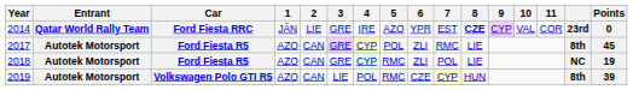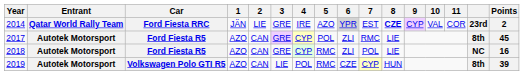 <table class="wikitable" border="1" style="text-align:center; font-size:85%;">
 <tr>
 <th>Year</th>
 <th>Entrant</th>
 <th>Car</th>
 <th>1</th>
 <th>2</th>
 <th>3</th>
 <th>4</th>
 <th>5</th>
 <th>6</th>
 <th>7</th>
 <th>8</th>
 <th>9</th>
 <th>10</th>
 <th>11</th>
 <th></th>
 <th>Points</th>
 </tr>
 <tr>
 <td><a href='#'>2014</a></td>
 <th nowrap><a href='#'>Qatar World Rally Team</a></th>
 <th nowrap><a href='#'>Ford Fiesta RRC</a></th>
 <td><a href='#'>JÄN</a></td>
 <td><a href='#'>LIE</a></td>
 <td><a href='#'>GRE</a></td>
 <td><a href='#'>IRE</a></td>
 <td><a href='#'>AZO</a></td>
-<td><a href='#'>YPR</a></td>
+<td style="background: lightgrey;"><a href='#'>YPR</a></td>
 <td><a href='#'>EST</a></td>
 <td><strong><a href='#'>CZE</a></strong></td>
 <td style="background:#EFCFFF;"><a href='#'>CYP</a><br></td>
 <td><a href='#'>VAL</a></td>
 <td><a href='#'>COR</a></td>
 <th>23rd</th>
-<th>0</th>
+<th>2</th>
 </tr>
 <tr>
 <td><a href='#'>2017</a></td>
 <th nowrap>Autotek Motorsport</th>
 <th nowrap><a href='#'>Ford Fiesta R5</a></th>
 <td><a href='#'>AZO</a></td>
 <td><a href='#'>CAN</a></td>
 <td style="background:#EFCFFF;"><a href='#'>GRE</a><br></td>
 <td style="background:#FFFFBF;"><a href='#'>CYP</a><br></td>
 <td><a href='#'>POL</a></td>
 <td><a href='#'>ZLI</a></td>
 <td><a href='#'>RMC</a></td>
 <td><a href='#'>LIE</a></td>
 <td colspan=3></td>
 <th>8th</th>
 <th>45</th>
 </tr>
 <tr>
 <td><a href='#'>2018</a></td>
 <th nowrap>Autotek Motorsport</th>
 <th nowrap><a href='#'>Ford Fiesta R5</a></th>
 <td><a href='#'>AZO</a></td>
 <td><a href='#'>CAN</a></td>
 <td><a href='#'>GRE</a></td>
 <td style="background:#DFFFDF;"><a href='#'>CYP</a><br></td>
 <td><a href='#'>RMC</a></td>
 <td><a href='#'>ZLI</a></td>
 <td><a href='#'>POL</a></td>
 <td><a href='#'>LIE</a></td>
 <td colspan=3></td>
 <th>NC</th>
-<th>19</th>
+<th>16</th>
 </tr>
 <tr>
 <td><a href='#'>2019</a></td>
 <th nowrap>Autotek Motorsport</th>
 <th nowrap><a href='#'>Volkswagen Polo GTI R5</a></th>
 <td><a href='#'>AZO</a></td>
 <td><a href='#'>CAN</a></td>
 <td><a href='#'>LIE</a></td>
 <td><a href='#'>POL</a></td>
 <td><a href='#'>RMC</a></td>
 <td><a href='#'>CZE</a></td>
 <td style="background:#FFFFBF;"><a href='#'>CYP</a><br></td>
 <td><a href='#'>HUN</a></td>
 <td colspan=3></td>
 <th>8th</th>
 <th>39</th>
 </tr>
 </table>
